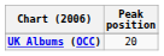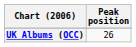 <table class="wikitable sortable plainrowheaders">
 <tr>
 <th scope="col">Chart (2006)</th>
 <th scope="col">Peak<br> position</th>
 </tr>
 <tr>
 </tr>
 <tr>
 </tr>
 <tr>
 </tr>
 <tr>
 </tr>
 <tr>
 </tr>
 <tr>
 </tr>
 <tr>
 </tr>
 <tr>
 </tr>
 <tr>
 </tr>
 <tr>
 <th scope="row"><a href='#'>UK Albums</a> (<a href='#'>OCC</a>)</th>
-<td align="center">20</td>
+<td align="center">26</td>
 </tr>
 </table>
